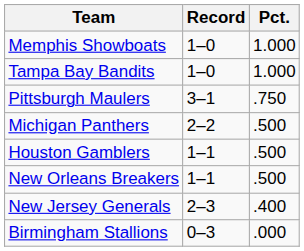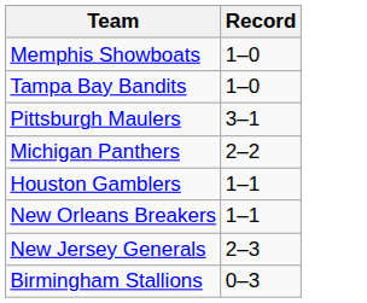 <table class="wikitable sortable">
 <tr>
 <th>Team</th>
 <th>Record</th>
-<th>Pct.</th>
 </tr>
 <tr>
 <td><a href='#'>Memphis Showboats</a></td>
 <td>1–0</td>
-<td>1.000</td>
 </tr>
 <tr>
 <td><a href='#'>Tampa Bay Bandits</a></td>
 <td>1–0</td>
-<td>1.000</td>
 </tr>
 <tr>
 <td><a href='#'>Pittsburgh Maulers</a></td>
 <td>3–1</td>
-<td>.750</td>
 </tr>
 <tr>
 <td><a href='#'>Michigan Panthers</a></td>
 <td>2–2</td>
-<td>.500</td>
 </tr>
 <tr>
 <td><a href='#'>Houston Gamblers</a></td>
 <td>1–1</td>
-<td>.500</td>
 </tr>
 <tr>
 <td><a href='#'>New Orleans Breakers</a></td>
 <td>1–1</td>
-<td>.500</td>
 </tr>
 <tr>
 <td><a href='#'>New Jersey Generals</a></td>
 <td>2–3</td>
-<td>.400</td>
 </tr>
 <tr>
 <td><a href='#'>Birmingham Stallions</a></td>
 <td>0–3</td>
-<td>.000</td>
 </tr>
 </table>
